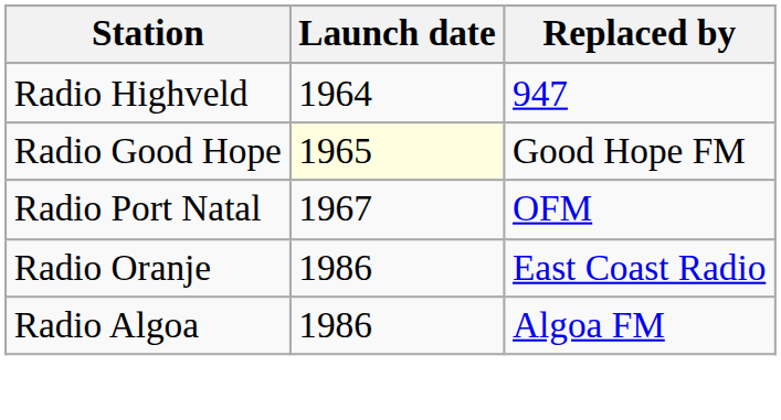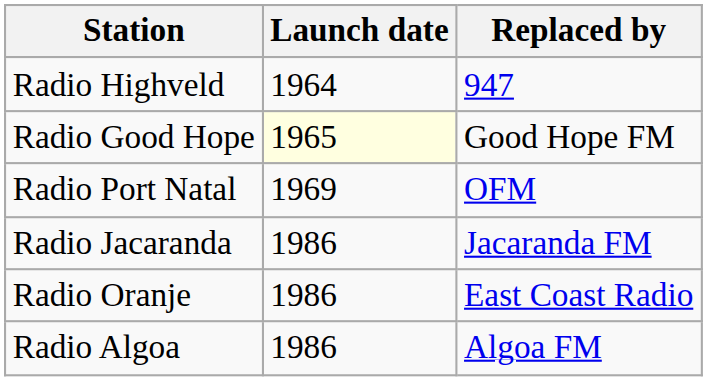 <table class="sortable wikitable" style="margin: 1em 1em 1em 0;">
 <tr>
 <th>Station</th>
 <th>Launch date</th>
 <th>Replaced by</th>
 </tr>
 <tr style="vertical-align: top; text-align: left;">
 <td>Radio Highveld</td>
 <td>1964</td>
 <td><a href='#'>947</a></td>
 </tr>
 <tr style="vertical-align: top; text-align: left;">
 <td>Radio Good Hope</td>
 <td style="background: lightyellow;">1965</td>
 <td>Good Hope FM</td>
 </tr>
 <tr style="vertical-align: top; text-align: left;">
 <td>Radio Port Natal</td>
-<td>1967</td>
+<td>1969</td>
 <td><a href='#'>OFM</a></td>
+</tr>
+<tr style="vertical-align: top; text-align: left;">
+<td>Radio Jacaranda</td>
+<td>1986</td>
+<td><a href='#'>Jacaranda FM</a></td>
 </tr>
 <tr style="vertical-align: top; text-align: left;">
 <td>Radio Oranje</td>
 <td>1986</td>
 <td><a href='#'>East Coast Radio</a></td>
 </tr>
 <tr style="vertical-align: top; text-align: left;">
 <td>Radio Algoa</td>
 <td>1986</td>
 <td><a href='#'>Algoa FM</a></td>
 </tr>
 </table>
